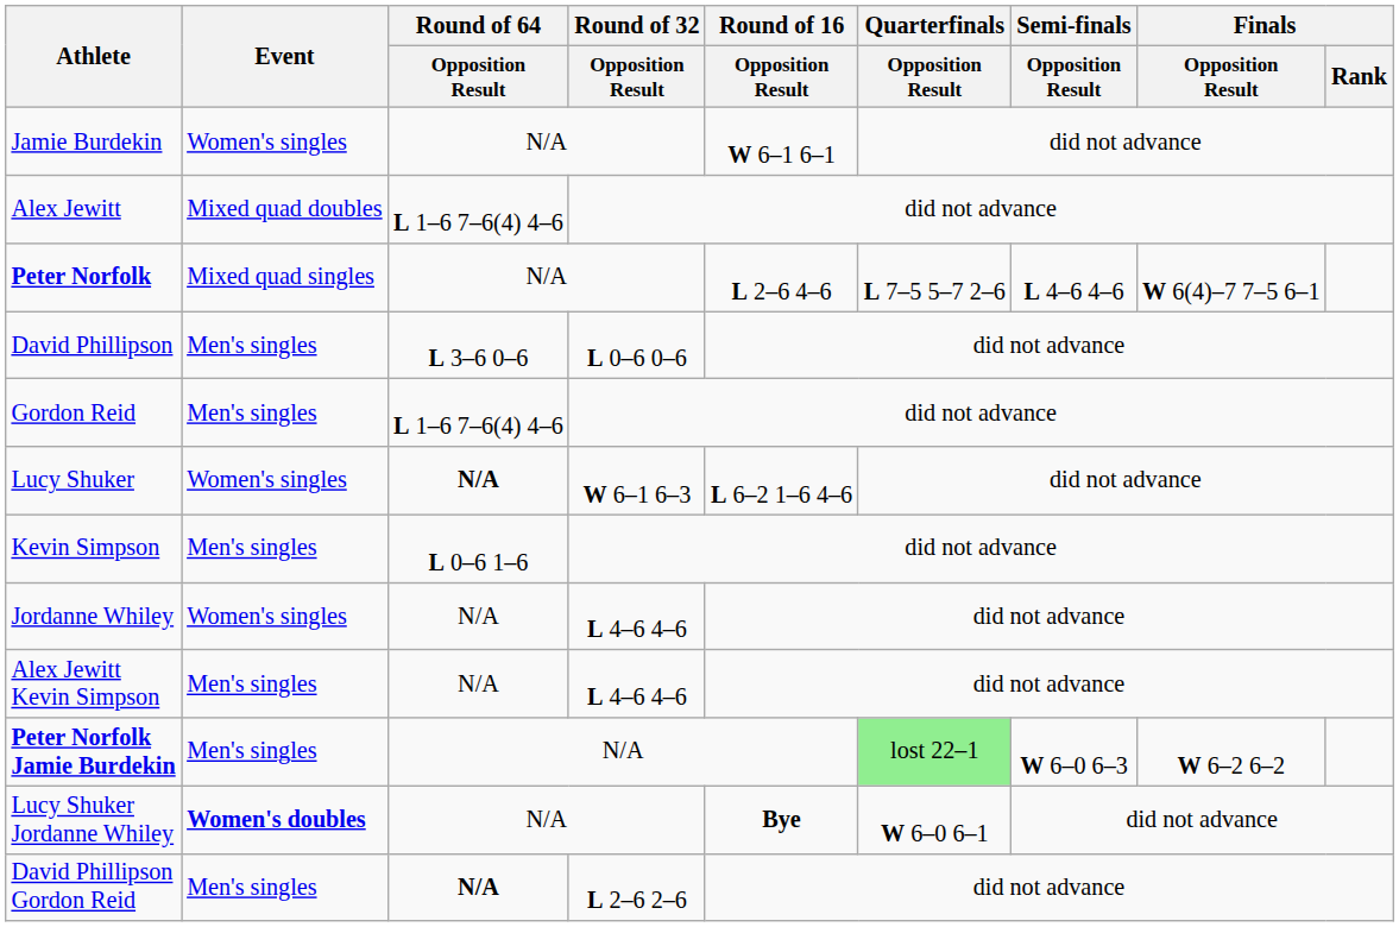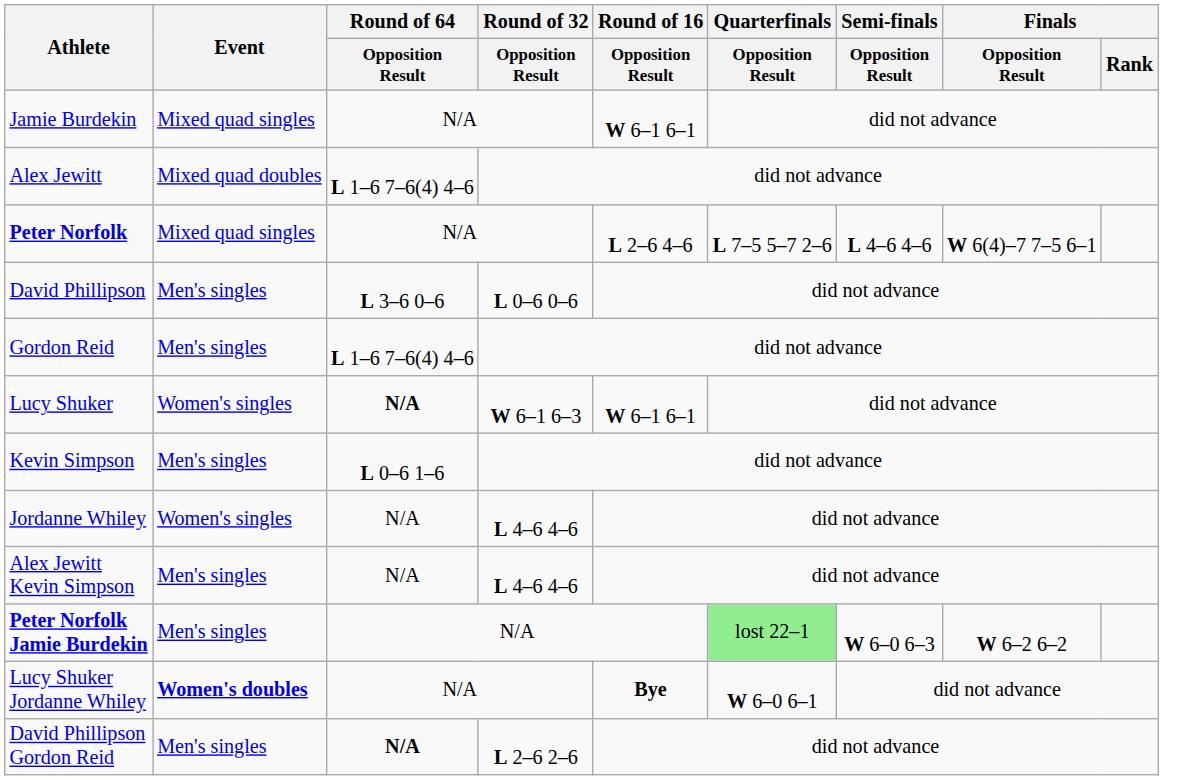 <table class=wikitable style="font-size:90%">
 <tr>
 <th rowspan="2">Athlete</th>
 <th rowspan="2">Event</th>
 <th>Round of 64</th>
 <th>Round of 32</th>
 <th>Round of 16</th>
 <th>Quarterfinals</th>
 <th>Semi-finals</th>
 <th colspan="2">Finals</th>
 </tr>
 <tr>
 <th style="line-height:1em"><small>Opposition<br>Result</small></th>
 <th style="line-height:1em"><small>Opposition<br>Result</small></th>
 <th style="line-height:1em"><small>Opposition<br>Result</small></th>
 <th style="line-height:1em"><small>Opposition<br>Result</small></th>
 <th style="line-height:1em"><small>Opposition<br>Result</small></th>
 <th style="line-height:1em"><small>Opposition<br>Result</small></th>
 <th>Rank</th>
 </tr>
 <tr>
 <td><a href='#'>Jamie Burdekin</a></td>
-<td><a href='#'>Women's singles</a></td>
+<td><a href='#'>Mixed quad singles</a></td>
 <td align="center" colspan="2">N/A</td>
 <td align="center"><br> <strong>W</strong> 6–1 6–1</td>
 <td align="center" colspan="4">did not advance</td>
 </tr>
 <tr>
 <td><a href='#'>Alex Jewitt</a></td>
 <td><a href='#'>Mixed quad doubles</a></td>
 <td align="center"><br> <strong>L</strong> 1–6 7–6(4) 4–6</td>
 <td align="center" colspan="6">did not advance</td>
 </tr>
 <tr>
 <td><strong><a href='#'>Peter Norfolk</a></strong></td>
 <td><a href='#'>Mixed quad singles</a></td>
 <td align="center" colspan="2">N/A</td>
 <td align="center"><br> <strong>L</strong> 2–6 4–6</td>
 <td align="center"><br><strong>L</strong> 7–5 5–7 2–6</td>
 <td align="center"><br> <strong>L</strong> 4–6 4–6</td>
 <td align="center"><br> <strong>W</strong> 6(4)–7 7–5 6–1</td>
 <td align="center"></td>
 </tr>
 <tr>
 <td><a href='#'>David Phillipson</a></td>
 <td><a href='#'>Men's singles</a></td>
 <td align="center"><br> <strong>L</strong> 3–6 0–6</td>
 <td align="center"><br> <strong>L</strong> 0–6 0–6</td>
 <td align="center" colspan="5">did not advance</td>
 </tr>
 <tr>
 <td><a href='#'>Gordon Reid</a></td>
 <td><a href='#'>Men's singles</a></td>
 <td align="center"><br> <strong>L</strong> 1–6 7–6(4) 4–6</td>
 <td align="center" colspan=6>did not advance</td>
 </tr>
 <tr>
 <td><a href='#'>Lucy Shuker</a></td>
 <td><a href='#'>Women's singles</a></td>
 <td align="center"><strong>N/A</strong></td>
 <td align="center"><br><strong>W</strong> 6–1 6–3</td>
-<td align="center"><br><strong>L</strong> 6–2 1–6 4–6</td>
+<td align="center"><br> <strong>W</strong> 6–1 6–1</td>
 <td align="center" colspan="4">did not advance</td>
 </tr>
 <tr>
 <td><a href='#'>Kevin Simpson</a></td>
 <td><a href='#'>Men's singles</a></td>
 <td align="center"><br> <strong>L</strong> 0–6 1–6</td>
 <td align="center" colspan="6">did not advance</td>
 </tr>
 <tr>
 <td><a href='#'>Jordanne Whiley</a></td>
 <td><a href='#'>Women's singles</a></td>
 <td align="center">N/A</td>
 <td align="center"><br> <strong>L</strong> 4–6 4–6</td>
 <td align="center" colspan="5">did not advance</td>
 </tr>
 <tr>
 <td><a href='#'>Alex Jewitt</a><br><a href='#'>Kevin Simpson</a></td>
 <td><a href='#'>Men's singles</a></td>
 <td align="center">N/A</td>
 <td align="center"><br><strong>L</strong> 4–6 4–6</td>
 <td align="center" colspan="5">did not advance</td>
 </tr>
 <tr>
 <td><strong><a href='#'>Peter Norfolk</a><br><a href='#'>Jamie Burdekin</a></strong></td>
 <td><a href='#'>Men's singles</a></td>
 <td align="center" colspan="3">N/A</td>
 <td align="center" style="background: lightgreen;">lost 22–1</td>
 <td align="center"><br><strong>W</strong> 6–0 6–3</td>
 <td align="center"><br> <strong>W</strong> 6–2 6–2</td>
 <td align="center"></td>
 </tr>
 <tr>
 <td><a href='#'>Lucy Shuker</a><br><a href='#'>Jordanne Whiley</a></td>
 <td><strong><a href='#'>Women's doubles</a></strong></td>
 <td align="center" colspan="2">N/A</td>
 <td align="center"><strong>Bye</strong></td>
 <td align="center"><br><strong>W</strong> 6–0 6–1</td>
 <td align="center" colspan="3">did not advance</td>
 </tr>
 <tr>
 <td><a href='#'>David Phillipson</a><br><a href='#'>Gordon Reid</a></td>
 <td><a href='#'>Men's singles</a></td>
 <td align="center"><strong>N/A</strong></td>
 <td align="center"><br><strong>L</strong> 2–6 2–6</td>
 <td align="center" colspan="5">did not advance</td>
 </tr>
 </table>
